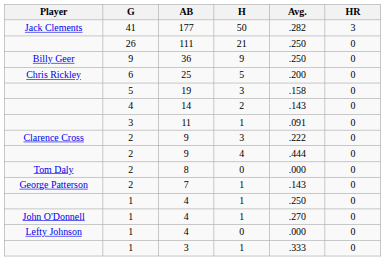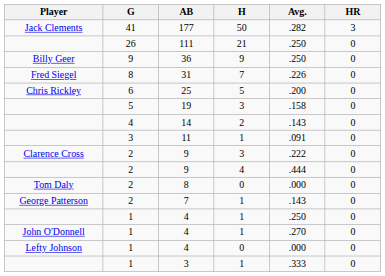 <table class="wikitable sortable">
 <tr>
 <th bgcolor="#DDDDFF" width="16%">Player</th>
 <th bgcolor="#DDDDFF" width="9%">G</th>
 <th bgcolor="#DDDDFF" width="9%">AB</th>
 <th bgcolor="#DDDDFF" width="9%">H</th>
 <th bgcolor="#DDDDFF" width="9%">Avg.</th>
 <th bgcolor="#DDDDFF" width="9%">HR</th>
 </tr>
 <tr align="center">
 <td><a href='#'>Jack Clements</a></td>
 <td>41</td>
 <td>177</td>
 <td>50</td>
 <td>.282</td>
 <td>3</td>
 </tr>
 <tr align=center>
 <td></td>
 <td>26</td>
 <td>111</td>
 <td>21</td>
 <td>.250</td>
 <td>0</td>
 </tr>
 <tr align="center">
 <td><a href='#'>Billy Geer</a></td>
 <td>9</td>
 <td>36</td>
 <td>9</td>
 <td>.250</td>
+<td>0</td>
+</tr>
+<tr align=center>
+<td><a href='#'>Fred Siegel</a></td>
+<td>8</td>
+<td>31</td>
+<td>7</td>
+<td>.226</td>
 <td>0</td>
 </tr>
 <tr align=center>
 <td><a href='#'>Chris Rickley</a></td>
 <td>6</td>
 <td>25</td>
 <td>5</td>
 <td>.200</td>
 <td>0</td>
 </tr>
 <tr align=center>
 <td></td>
 <td>5</td>
 <td>19</td>
 <td>3</td>
 <td>.158</td>
 <td>0</td>
 </tr>
 <tr align="center">
 <td></td>
 <td>4</td>
 <td>14</td>
 <td>2</td>
 <td>.143</td>
 <td>0</td>
 </tr>
 <tr align="center">
 <td></td>
 <td>3</td>
 <td>11</td>
 <td>1</td>
 <td>.091</td>
 <td>0</td>
 </tr>
 <tr align="center">
 <td><a href='#'>Clarence Cross</a></td>
 <td>2</td>
 <td>9</td>
 <td>3</td>
 <td>.222</td>
 <td>0</td>
 </tr>
 <tr align=center>
 <td></td>
 <td>2</td>
 <td>9</td>
 <td>4</td>
 <td>.444</td>
 <td>0</td>
 </tr>
 <tr align="center">
 <td><a href='#'>Tom Daly</a></td>
 <td>2</td>
 <td>8</td>
 <td>0</td>
 <td>.000</td>
 <td>0</td>
 </tr>
 <tr align=center>
 <td><a href='#'>George Patterson</a></td>
 <td>2</td>
 <td>7</td>
 <td>1</td>
 <td>.143</td>
 <td>0</td>
 </tr>
 <tr align="center">
 <td></td>
 <td>1</td>
 <td>4</td>
 <td>1</td>
 <td>.250</td>
 <td>0</td>
 </tr>
 <tr align="center">
 <td><a href='#'>John O'Donnell</a></td>
 <td>1</td>
 <td>4</td>
 <td>1</td>
 <td>.270</td>
 <td>0</td>
 </tr>
 <tr align=center>
 <td><a href='#'>Lefty Johnson</a></td>
 <td>1</td>
 <td>4</td>
 <td>0</td>
 <td>.000</td>
 <td>0</td>
 </tr>
 <tr align=center>
 <td></td>
 <td>1</td>
 <td>3</td>
 <td>1</td>
 <td>.333</td>
 <td>0</td>
 </tr>
 </table>
